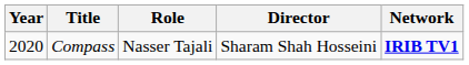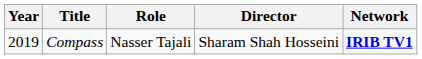 <table class="wikitable sortable">
 <tr>
 <th>Year</th>
 <th>Title</th>
 <th>Role</th>
 <th>Director</th>
 <th>Network</th>
 </tr>
 <tr>
-<td>2020</td>
+<td>2019</td>
 <td><em>Compass</em></td>
 <td>Nasser Tajali</td>
 <td>Sharam Shah Hosseini</td>
 <td><strong><a href='#'>IRIB TV1</a></strong></td>
 </tr>
 </table>
